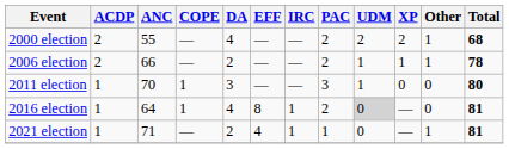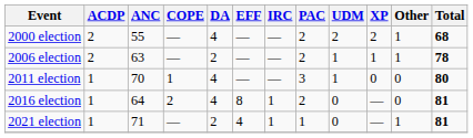 <table class="wikitable">
 <tr>
 <th>Event</th>
 <th><a href='#'>ACDP</a></th>
 <th><a href='#'>ANC</a></th>
 <th><a href='#'>COPE</a></th>
 <th><a href='#'>DA</a></th>
 <th><a href='#'>EFF</a></th>
 <th><a href='#'>IRC</a></th>
 <th><a href='#'>PAC</a></th>
 <th><a href='#'>UDM</a></th>
 <th><a href='#'>XP</a></th>
 <th>Other</th>
 <th>Total</th>
 </tr>
 <tr>
 <td><a href='#'>2000 election</a></td>
 <td>2</td>
 <td>55</td>
 <td>—</td>
 <td>4</td>
 <td>—</td>
 <td>—</td>
 <td>2</td>
 <td>2</td>
 <td>2</td>
 <td>1</td>
 <td><strong>68</strong></td>
 </tr>
 <tr>
 <td><a href='#'>2006 election</a></td>
 <td>2</td>
-<td>66</td>
+<td>63</td>
 <td>—</td>
 <td>2</td>
 <td>—</td>
 <td>—</td>
 <td>2</td>
 <td>1</td>
 <td>1</td>
 <td>1</td>
 <td><strong>78</strong></td>
 </tr>
 <tr>
 <td><a href='#'>2011 election</a></td>
 <td>1</td>
 <td>70</td>
 <td>1</td>
-<td>3</td>
+<td>4</td>
 <td>—</td>
 <td>—</td>
 <td>3</td>
 <td>1</td>
 <td>0</td>
 <td>0</td>
 <td><strong>80</strong></td>
 </tr>
 <tr>
 <td><a href='#'>2016 election</a></td>
 <td>1</td>
 <td>64</td>
-<td>1</td>
+<td>2</td>
 <td>4</td>
 <td>8</td>
 <td>1</td>
 <td>2</td>
-<td style="background: lightgrey;">0</td>
+<td>0</td>
 <td>—</td>
 <td>0</td>
 <td><strong>81</strong></td>
 </tr>
 <tr>
 <td><a href='#'>2021 election</a></td>
 <td>1</td>
 <td>71</td>
 <td>—</td>
 <td>2</td>
 <td>4</td>
 <td>1</td>
 <td>1</td>
 <td>0</td>
 <td>—</td>
 <td>1</td>
 <td><strong>81</strong></td>
 </tr>
 <tr>
 </tr>
 </table>
